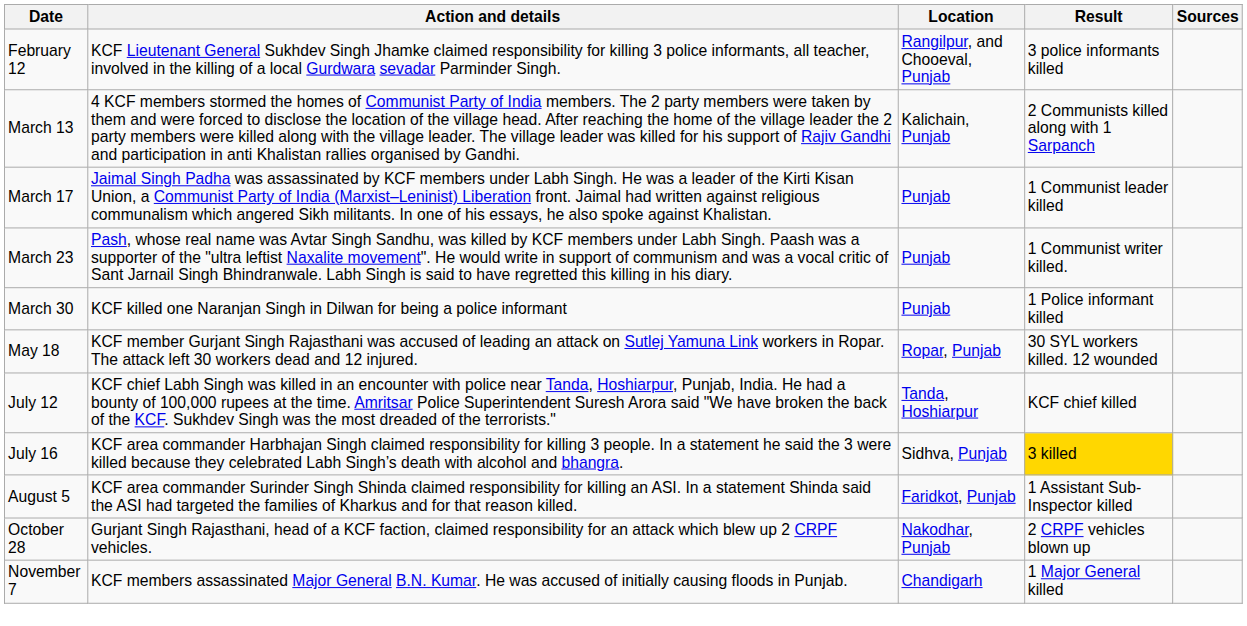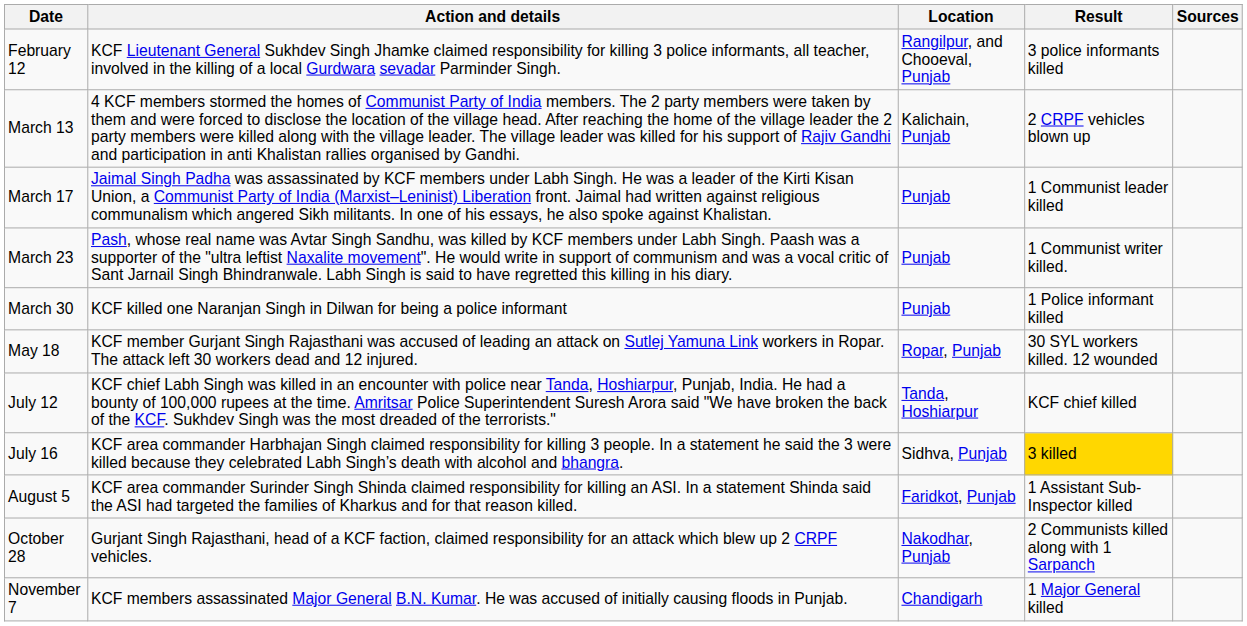 <table class="wikitable" style="width:100%;">
 <tr>
 <th>Date</th>
 <th>Action and details</th>
 <th>Location</th>
 <th>Result</th>
 <th>Sources</th>
 </tr>
 <tr>
 <td>February 12</td>
 <td>KCF <a href='#'>Lieutenant General</a> Sukhdev Singh Jhamke claimed responsibility for killing 3 police informants, all teacher, involved in the killing of a local <a href='#'>Gurdwara</a> <a href='#'>sevadar</a> Parminder Singh.</td>
 <td><a href='#'>Rangilpur</a>, and Chooeval, <a href='#'>Punjab</a></td>
 <td>3 police informants killed</td>
 <td></td>
 </tr>
 <tr>
 <td>March 13</td>
 <td>4 KCF members stormed the homes of <a href='#'>Communist Party of India</a> members. The 2 party members were taken by them and were forced to disclose the location of the village head. After reaching the home of the village leader the 2 party members were killed along with the village leader. The village leader was killed for his support of <a href='#'>Rajiv Gandhi</a> and participation in anti Khalistan rallies organised by Gandhi.</td>
 <td>Kalichain, <a href='#'>Punjab</a></td>
-<td>2 Communists killed along with 1 <a href='#'>Sarpanch</a></td>
+<td>2 <a href='#'>CRPF</a> vehicles blown up</td>
 <td></td>
 </tr>
 <tr>
 <td>March 17</td>
 <td><a href='#'>Jaimal Singh Padha</a> was assassinated by KCF members under Labh Singh. He was a leader of the Kirti Kisan Union, a <a href='#'>Communist Party of India (Marxist–Leninist) Liberation</a> front. Jaimal had written against religious communalism which angered Sikh militants. In one of his essays, he also spoke against Khalistan.</td>
 <td><a href='#'>Punjab</a></td>
 <td>1 Communist leader killed</td>
 <td></td>
 </tr>
 <tr>
 <td>March 23</td>
 <td><a href='#'>Pash</a>, whose real name was Avtar Singh Sandhu, was killed by KCF members under Labh Singh. Paash was a supporter of the "ultra leftist <a href='#'>Naxalite movement</a>". He would write in support of communism and was a vocal critic of Sant Jarnail Singh Bhindranwale. Labh Singh is said to have regretted this killing in his diary.</td>
 <td><a href='#'>Punjab</a></td>
 <td>1 Communist writer killed.</td>
 <td></td>
 </tr>
 <tr>
 <td>March 30</td>
 <td>KCF killed one Naranjan Singh in Dilwan for being a police informant</td>
 <td><a href='#'>Punjab</a></td>
 <td>1 Police informant killed</td>
 <td></td>
 </tr>
 <tr>
 <td>May 18</td>
 <td>KCF member Gurjant Singh Rajasthani was accused of leading an attack on <a href='#'>Sutlej Yamuna Link</a> workers in Ropar. The attack left 30 workers dead and 12 injured.</td>
 <td><a href='#'>Ropar</a>, <a href='#'>Punjab</a></td>
 <td>30 SYL workers killed. 12 wounded</td>
 <td></td>
 </tr>
 <tr>
 <td>July 12</td>
 <td>KCF chief Labh Singh was killed in an encounter with police near <a href='#'>Tanda</a>, <a href='#'>Hoshiarpur</a>, Punjab, India. He had a bounty of 100,000 rupees at the time. <a href='#'>Amritsar</a> Police Superintendent Suresh Arora said "We have broken the back of the <a href='#'>KCF</a>. Sukhdev Singh was the most dreaded of the terrorists."</td>
 <td><a href='#'>Tanda</a>, <a href='#'>Hoshiarpur</a></td>
 <td>KCF chief killed</td>
 <td></td>
 </tr>
 <tr>
 <td>July 16</td>
 <td>KCF area commander Harbhajan Singh claimed responsibility for killing 3 people. In a statement he said the 3 were killed because they celebrated Labh Singh’s death with alcohol and <a href='#'>bhangra</a>.</td>
 <td>Sidhva, <a href='#'>Punjab</a></td>
 <td style="background: gold;">3 killed</td>
 <td></td>
 </tr>
 <tr>
 <td>August 5</td>
 <td>KCF area commander Surinder Singh Shinda claimed responsibility for killing an ASI. In a statement Shinda said the ASI had targeted the families of Kharkus and for that reason killed.</td>
 <td><a href='#'>Faridkot</a>, <a href='#'>Punjab</a></td>
 <td>1 Assistant Sub-Inspector killed</td>
 <td></td>
 </tr>
 <tr>
 <td>October 28</td>
 <td>Gurjant Singh Rajasthani, head of a KCF faction, claimed responsibility for an attack which blew up 2 <a href='#'>CRPF</a> vehicles.</td>
 <td><a href='#'>Nakodhar</a>, <a href='#'>Punjab</a></td>
-<td>2 <a href='#'>CRPF</a> vehicles blown up</td>
+<td>2 Communists killed along with 1 <a href='#'>Sarpanch</a></td>
 <td></td>
 </tr>
 <tr>
 <td>November 7</td>
 <td>KCF members assassinated <a href='#'>Major General</a> <a href='#'>B.N. Kumar</a>. He was accused of initially causing floods in Punjab.</td>
 <td><a href='#'>Chandigarh</a></td>
 <td>1 <a href='#'>Major General</a> killed</td>
 <td></td>
 </tr>
 </table>
